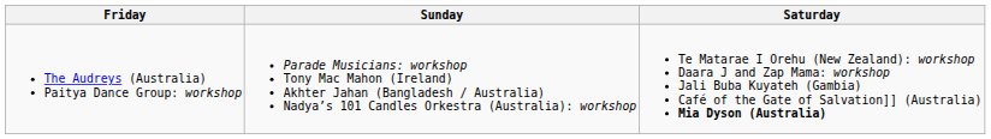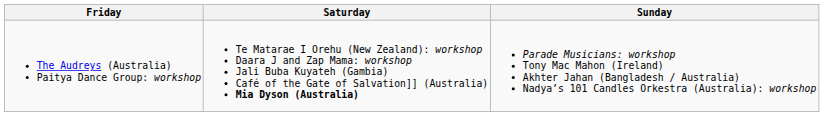 <table class="wikitable">
 <tr>
 <th>Friday</th>
+<th>Saturday</th>
 <th>Sunday</th>
-<th>Saturday</th>
 </tr>
 <tr>
 <td><br><ul><li><a href='#'>The Audreys</a> (Australia)</li><li>Paitya Dance Group: <em>workshop</em></li></ul></td>
+<td><br><ul><li>Te Matarae I Orehu (New Zealand): <em>workshop</em></li><li>Daara J and Zap Mama: <em>workshop</em></li><li>Jali Buba Kuyateh (Gambia)</li><li>Café of the Gate of Salvation]] (Australia)</li><li><strong>Mia Dyson (Australia)</strong></li></ul></td>
 <td><br><ul><li><em>Parade Musicians: workshop</em></li><li>Tony Mac Mahon (Ireland)</li><li>Akhter Jahan (Bangladesh / Australia)</li><li>Nadya’s 101 Candles Orkestra (Australia): <em>workshop</em></li></ul></td>
-<td><br><ul><li>Te Matarae I Orehu (New Zealand): <em>workshop</em></li><li>Daara J and Zap Mama: <em>workshop</em></li><li>Jali Buba Kuyateh (Gambia)</li><li>Café of the Gate of Salvation]] (Australia)</li><li><strong>Mia Dyson (Australia)</strong></li></ul></td>
 </tr>
 </table>
